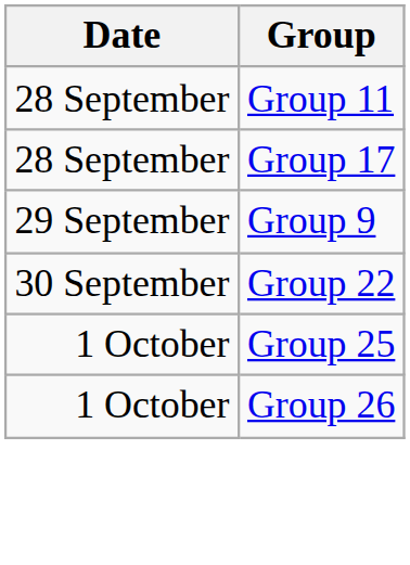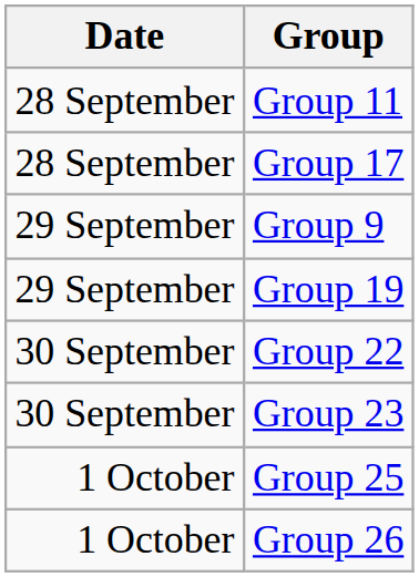 <table class="wikitable">
 <tr>
 <th>Date</th>
 <th>Group</th>
 </tr>
 <tr>
 <td style="text-align:right;">28 September</td>
 <td style="text-align:left;"><a href='#'>Group 11</a></td>
 </tr>
 <tr>
 <td style="text-align:right;">28 September</td>
 <td style="text-align:left;"><a href='#'>Group 17</a></td>
 </tr>
 <tr>
 <td style="text-align:right;">29 September</td>
 <td style="text-align:left;"><a href='#'>Group 9</a></td>
 </tr>
 <tr>
+<td style="text-align:right;">29 September</td>
+<td style="text-align:left;"><a href='#'>Group 19</a></td>
+</tr>
+<tr>
 <td style="text-align:right;">30 September</td>
 <td style="text-align:left;"><a href='#'>Group 22</a></td>
+</tr>
+<tr>
+<td style="text-align:right;">30 September</td>
+<td style="text-align:left;"><a href='#'>Group 23</a></td>
 </tr>
 <tr>
 <td style="text-align:right;">1 October</td>
 <td style="text-align:left;"><a href='#'>Group 25</a></td>
 </tr>
 <tr>
 <td style="text-align:right;">1 October</td>
 <td style="text-align:left;"><a href='#'>Group 26</a></td>
 </tr>
 </table>
